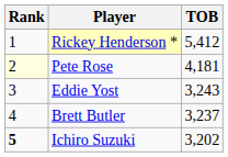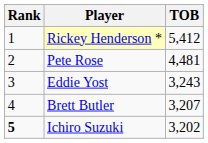 <table class="wikitable" style="float:left;">
 <tr style="white-space:nowrap;">
 <th>Rank</th>
 <th>Player</th>
 <th>TOB</th>
 </tr>
 <tr>
 <td>1</td>
 <td style="background:#ffffbb;"><a href='#'>Rickey Henderson</a> *</td>
 <td>5,412</td>
 </tr>
 <tr>
-<td style="background: lightyellow;">2</td>
+<td>2</td>
 <td><a href='#'>Pete Rose</a></td>
-<td>4,181</td>
+<td>4,481</td>
 </tr>
 <tr>
 <td>3</td>
 <td><a href='#'>Eddie Yost</a></td>
 <td>3,243</td>
 </tr>
 <tr>
 <td>4</td>
 <td><a href='#'>Brett Butler</a></td>
-<td>3,237</td>
+<td>3,207</td>
 </tr>
 <tr>
 <td><strong>5</strong></td>
 <td><a href='#'>Ichiro Suzuki</a></td>
 <td>3,202</td>
 </tr>
 </table>
